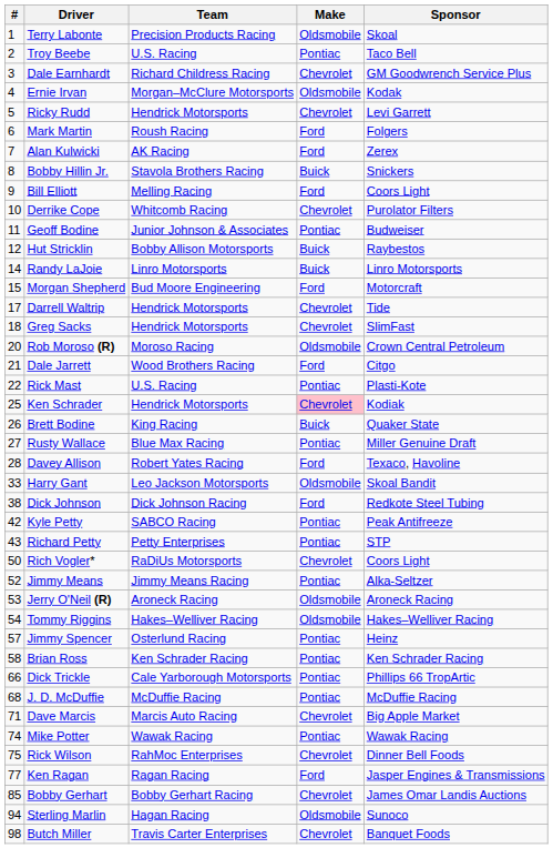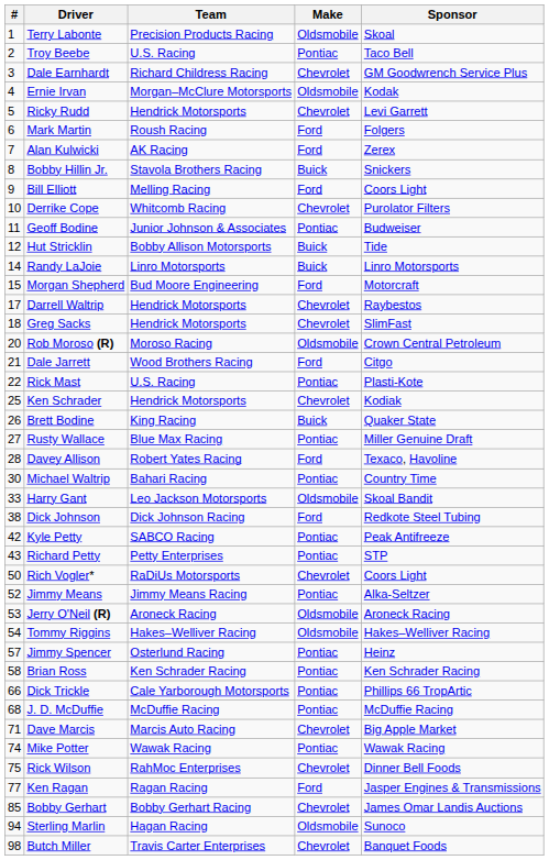 <table class="wikitable" style="font-size:95%">
 <tr>
 <th>#</th>
 <th>Driver</th>
 <th>Team</th>
 <th>Make</th>
 <th>Sponsor</th>
 </tr>
 <tr>
 <td>1</td>
 <td><a href='#'>Terry Labonte</a></td>
 <td><a href='#'>Precision Products Racing</a></td>
 <td><a href='#'>Oldsmobile</a></td>
 <td><a href='#'>Skoal</a></td>
 </tr>
 <tr>
 <td>2</td>
 <td><a href='#'>Troy Beebe</a></td>
 <td><a href='#'>U.S. Racing</a></td>
 <td><a href='#'>Pontiac</a></td>
 <td><a href='#'>Taco Bell</a></td>
 </tr>
 <tr>
 <td>3</td>
 <td><a href='#'>Dale Earnhardt</a></td>
 <td><a href='#'>Richard Childress Racing</a></td>
 <td><a href='#'>Chevrolet</a></td>
 <td><a href='#'>GM Goodwrench Service Plus</a></td>
 </tr>
 <tr>
 <td>4</td>
 <td><a href='#'>Ernie Irvan</a></td>
 <td><a href='#'>Morgan–McClure Motorsports</a></td>
 <td><a href='#'>Oldsmobile</a></td>
 <td><a href='#'>Kodak</a></td>
 </tr>
 <tr>
 <td>5</td>
 <td><a href='#'>Ricky Rudd</a></td>
 <td><a href='#'>Hendrick Motorsports</a></td>
 <td><a href='#'>Chevrolet</a></td>
 <td><a href='#'>Levi Garrett</a></td>
 </tr>
 <tr>
 <td>6</td>
 <td><a href='#'>Mark Martin</a></td>
 <td><a href='#'>Roush Racing</a></td>
 <td><a href='#'>Ford</a></td>
 <td><a href='#'>Folgers</a></td>
 </tr>
 <tr>
 <td>7</td>
 <td><a href='#'>Alan Kulwicki</a></td>
 <td><a href='#'>AK Racing</a></td>
 <td><a href='#'>Ford</a></td>
 <td><a href='#'>Zerex</a></td>
 </tr>
 <tr>
 <td>8</td>
 <td><a href='#'>Bobby Hillin Jr.</a></td>
 <td><a href='#'>Stavola Brothers Racing</a></td>
 <td><a href='#'>Buick</a></td>
 <td><a href='#'>Snickers</a></td>
 </tr>
 <tr>
 <td>9</td>
 <td><a href='#'>Bill Elliott</a></td>
 <td><a href='#'>Melling Racing</a></td>
 <td><a href='#'>Ford</a></td>
 <td><a href='#'>Coors Light</a></td>
 </tr>
 <tr>
 <td>10</td>
 <td><a href='#'>Derrike Cope</a></td>
 <td><a href='#'>Whitcomb Racing</a></td>
 <td><a href='#'>Chevrolet</a></td>
 <td><a href='#'>Purolator Filters</a></td>
 </tr>
 <tr>
 <td>11</td>
 <td><a href='#'>Geoff Bodine</a></td>
 <td><a href='#'>Junior Johnson & Associates</a></td>
 <td><a href='#'>Pontiac</a></td>
 <td><a href='#'>Budweiser</a></td>
 </tr>
 <tr>
 <td>12</td>
 <td><a href='#'>Hut Stricklin</a></td>
 <td><a href='#'>Bobby Allison Motorsports</a></td>
 <td><a href='#'>Buick</a></td>
-<td><a href='#'>Raybestos</a></td>
+<td><a href='#'>Tide</a></td>
 </tr>
 <tr>
 <td>14</td>
 <td><a href='#'>Randy LaJoie</a></td>
 <td><a href='#'>Linro Motorsports</a></td>
 <td><a href='#'>Buick</a></td>
 <td><a href='#'>Linro Motorsports</a></td>
 </tr>
 <tr>
 <td>15</td>
 <td><a href='#'>Morgan Shepherd</a></td>
 <td><a href='#'>Bud Moore Engineering</a></td>
 <td><a href='#'>Ford</a></td>
 <td><a href='#'>Motorcraft</a></td>
 </tr>
 <tr>
 <td>17</td>
 <td><a href='#'>Darrell Waltrip</a></td>
 <td><a href='#'>Hendrick Motorsports</a></td>
 <td><a href='#'>Chevrolet</a></td>
-<td><a href='#'>Tide</a></td>
+<td><a href='#'>Raybestos</a></td>
 </tr>
 <tr>
 <td>18</td>
 <td><a href='#'>Greg Sacks</a></td>
 <td><a href='#'>Hendrick Motorsports</a></td>
 <td><a href='#'>Chevrolet</a></td>
 <td><a href='#'>SlimFast</a></td>
 </tr>
 <tr>
 <td>20</td>
 <td><a href='#'>Rob Moroso</a> <strong>(R)</strong></td>
 <td><a href='#'>Moroso Racing</a></td>
 <td><a href='#'>Oldsmobile</a></td>
 <td><a href='#'>Crown Central Petroleum</a></td>
 </tr>
 <tr>
 <td>21</td>
 <td><a href='#'>Dale Jarrett</a></td>
 <td><a href='#'>Wood Brothers Racing</a></td>
 <td><a href='#'>Ford</a></td>
 <td><a href='#'>Citgo</a></td>
 </tr>
 <tr>
 <td>22</td>
 <td><a href='#'>Rick Mast</a></td>
 <td><a href='#'>U.S. Racing</a></td>
 <td><a href='#'>Pontiac</a></td>
 <td><a href='#'>Plasti-Kote</a></td>
 </tr>
 <tr>
 <td>25</td>
 <td><a href='#'>Ken Schrader</a></td>
 <td><a href='#'>Hendrick Motorsports</a></td>
-<td style="background: pink;"><a href='#'>Chevrolet</a></td>
+<td><a href='#'>Chevrolet</a></td>
 <td><a href='#'>Kodiak</a></td>
 </tr>
 <tr>
 <td>26</td>
 <td><a href='#'>Brett Bodine</a></td>
 <td><a href='#'>King Racing</a></td>
 <td><a href='#'>Buick</a></td>
 <td><a href='#'>Quaker State</a></td>
 </tr>
 <tr>
 <td>27</td>
 <td><a href='#'>Rusty Wallace</a></td>
 <td><a href='#'>Blue Max Racing</a></td>
 <td><a href='#'>Pontiac</a></td>
 <td><a href='#'>Miller Genuine Draft</a></td>
 </tr>
 <tr>
 <td>28</td>
 <td><a href='#'>Davey Allison</a></td>
 <td><a href='#'>Robert Yates Racing</a></td>
 <td><a href='#'>Ford</a></td>
 <td><a href='#'>Texaco</a>, <a href='#'>Havoline</a></td>
+</tr>
+<tr>
+<td>30</td>
+<td><a href='#'>Michael Waltrip</a></td>
+<td><a href='#'>Bahari Racing</a></td>
+<td><a href='#'>Pontiac</a></td>
+<td><a href='#'>Country Time</a></td>
 </tr>
 <tr>
 <td>33</td>
 <td><a href='#'>Harry Gant</a></td>
 <td><a href='#'>Leo Jackson Motorsports</a></td>
 <td><a href='#'>Oldsmobile</a></td>
 <td><a href='#'>Skoal Bandit</a></td>
 </tr>
 <tr>
 <td>38</td>
 <td><a href='#'>Dick Johnson</a></td>
 <td><a href='#'>Dick Johnson Racing</a></td>
 <td><a href='#'>Ford</a></td>
 <td><a href='#'>Redkote Steel Tubing</a></td>
 </tr>
 <tr>
 <td>42</td>
 <td><a href='#'>Kyle Petty</a></td>
 <td><a href='#'>SABCO Racing</a></td>
 <td><a href='#'>Pontiac</a></td>
 <td><a href='#'>Peak Antifreeze</a></td>
 </tr>
 <tr>
 <td>43</td>
 <td><a href='#'>Richard Petty</a></td>
 <td><a href='#'>Petty Enterprises</a></td>
 <td><a href='#'>Pontiac</a></td>
 <td><a href='#'>STP</a></td>
 </tr>
 <tr>
 <td>50</td>
 <td><a href='#'>Rich Vogler</a>*</td>
 <td><a href='#'>RaDiUs Motorsports</a></td>
 <td><a href='#'>Chevrolet</a></td>
 <td><a href='#'>Coors Light</a></td>
 </tr>
 <tr>
 <td>52</td>
 <td><a href='#'>Jimmy Means</a></td>
 <td><a href='#'>Jimmy Means Racing</a></td>
 <td><a href='#'>Pontiac</a></td>
 <td><a href='#'>Alka-Seltzer</a></td>
 </tr>
 <tr>
 <td>53</td>
 <td><a href='#'>Jerry O'Neil</a> <strong>(R)</strong></td>
 <td><a href='#'>Aroneck Racing</a></td>
 <td><a href='#'>Oldsmobile</a></td>
 <td><a href='#'>Aroneck Racing</a></td>
 </tr>
 <tr>
 <td>54</td>
 <td><a href='#'>Tommy Riggins</a></td>
 <td><a href='#'>Hakes–Welliver Racing</a></td>
 <td><a href='#'>Oldsmobile</a></td>
 <td><a href='#'>Hakes–Welliver Racing</a></td>
 </tr>
 <tr>
 <td>57</td>
 <td><a href='#'>Jimmy Spencer</a></td>
 <td><a href='#'>Osterlund Racing</a></td>
 <td><a href='#'>Pontiac</a></td>
 <td><a href='#'>Heinz</a></td>
 </tr>
 <tr>
 <td>58</td>
 <td><a href='#'>Brian Ross</a></td>
 <td><a href='#'>Ken Schrader Racing</a></td>
 <td><a href='#'>Pontiac</a></td>
 <td><a href='#'>Ken Schrader Racing</a></td>
 </tr>
 <tr>
 <td>66</td>
 <td><a href='#'>Dick Trickle</a></td>
 <td><a href='#'>Cale Yarborough Motorsports</a></td>
 <td><a href='#'>Pontiac</a></td>
 <td><a href='#'>Phillips 66 TropArtic</a></td>
 </tr>
 <tr>
 <td>68</td>
 <td><a href='#'>J. D. McDuffie</a></td>
 <td><a href='#'>McDuffie Racing</a></td>
 <td><a href='#'>Pontiac</a></td>
 <td><a href='#'>McDuffie Racing</a></td>
 </tr>
 <tr>
 <td>71</td>
 <td><a href='#'>Dave Marcis</a></td>
 <td><a href='#'>Marcis Auto Racing</a></td>
 <td><a href='#'>Chevrolet</a></td>
 <td><a href='#'>Big Apple Market</a></td>
 </tr>
 <tr>
 <td>74</td>
 <td><a href='#'>Mike Potter</a></td>
 <td><a href='#'>Wawak Racing</a></td>
 <td><a href='#'>Pontiac</a></td>
 <td><a href='#'>Wawak Racing</a></td>
 </tr>
 <tr>
 <td>75</td>
 <td><a href='#'>Rick Wilson</a></td>
 <td><a href='#'>RahMoc Enterprises</a></td>
 <td><a href='#'>Chevrolet</a></td>
 <td><a href='#'>Dinner Bell Foods</a></td>
 </tr>
 <tr>
 <td>77</td>
 <td><a href='#'>Ken Ragan</a></td>
 <td><a href='#'>Ragan Racing</a></td>
 <td><a href='#'>Ford</a></td>
 <td><a href='#'>Jasper Engines & Transmissions</a></td>
 </tr>
 <tr>
 <td>85</td>
 <td><a href='#'>Bobby Gerhart</a></td>
 <td><a href='#'>Bobby Gerhart Racing</a></td>
 <td><a href='#'>Chevrolet</a></td>
 <td><a href='#'>James Omar Landis Auctions</a></td>
 </tr>
 <tr>
 <td>94</td>
 <td><a href='#'>Sterling Marlin</a></td>
 <td><a href='#'>Hagan Racing</a></td>
 <td><a href='#'>Oldsmobile</a></td>
 <td><a href='#'>Sunoco</a></td>
 </tr>
 <tr>
 <td>98</td>
 <td><a href='#'>Butch Miller</a></td>
 <td><a href='#'>Travis Carter Enterprises</a></td>
 <td><a href='#'>Chevrolet</a></td>
 <td><a href='#'>Banquet Foods</a></td>
 </tr>
 </table>
